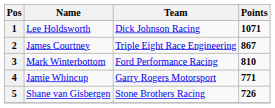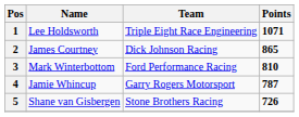 <table class="wikitable" style="font-size: 85%;">
 <tr>
 <th>Pos</th>
 <th>Name</th>
 <th>Team</th>
 <th>Points</th>
 </tr>
 <tr>
 <th>1</th>
 <td> <a href='#'>Lee Holdsworth</a></td>
-<td><a href='#'>Dick Johnson Racing</a></td>
+<td><a href='#'>Triple Eight Race Engineering</a></td>
 <td><strong>1071</strong></td>
 </tr>
 <tr>
 <th>2</th>
 <td> <a href='#'>James Courtney</a></td>
-<td><a href='#'>Triple Eight Race Engineering</a></td>
-<td><strong>867</strong></td>
+<td><a href='#'>Dick Johnson Racing</a></td>
+<td><strong>865</strong></td>
 </tr>
 <tr>
 <th>3</th>
 <td> <a href='#'>Mark Winterbottom</a></td>
 <td><a href='#'>Ford Performance Racing</a></td>
 <td><strong>810</strong></td>
 </tr>
 <tr>
 <th>4</th>
 <td> <a href='#'>Jamie Whincup</a></td>
 <td><a href='#'>Garry Rogers Motorsport</a></td>
-<td><strong>771</strong></td>
+<td><strong>787</strong></td>
 </tr>
 <tr>
 <th>5</th>
 <td> <a href='#'>Shane van Gisbergen</a></td>
 <td><a href='#'>Stone Brothers Racing</a></td>
 <td><strong>726</strong></td>
 </tr>
 <tr>
 </tr>
 </table>
